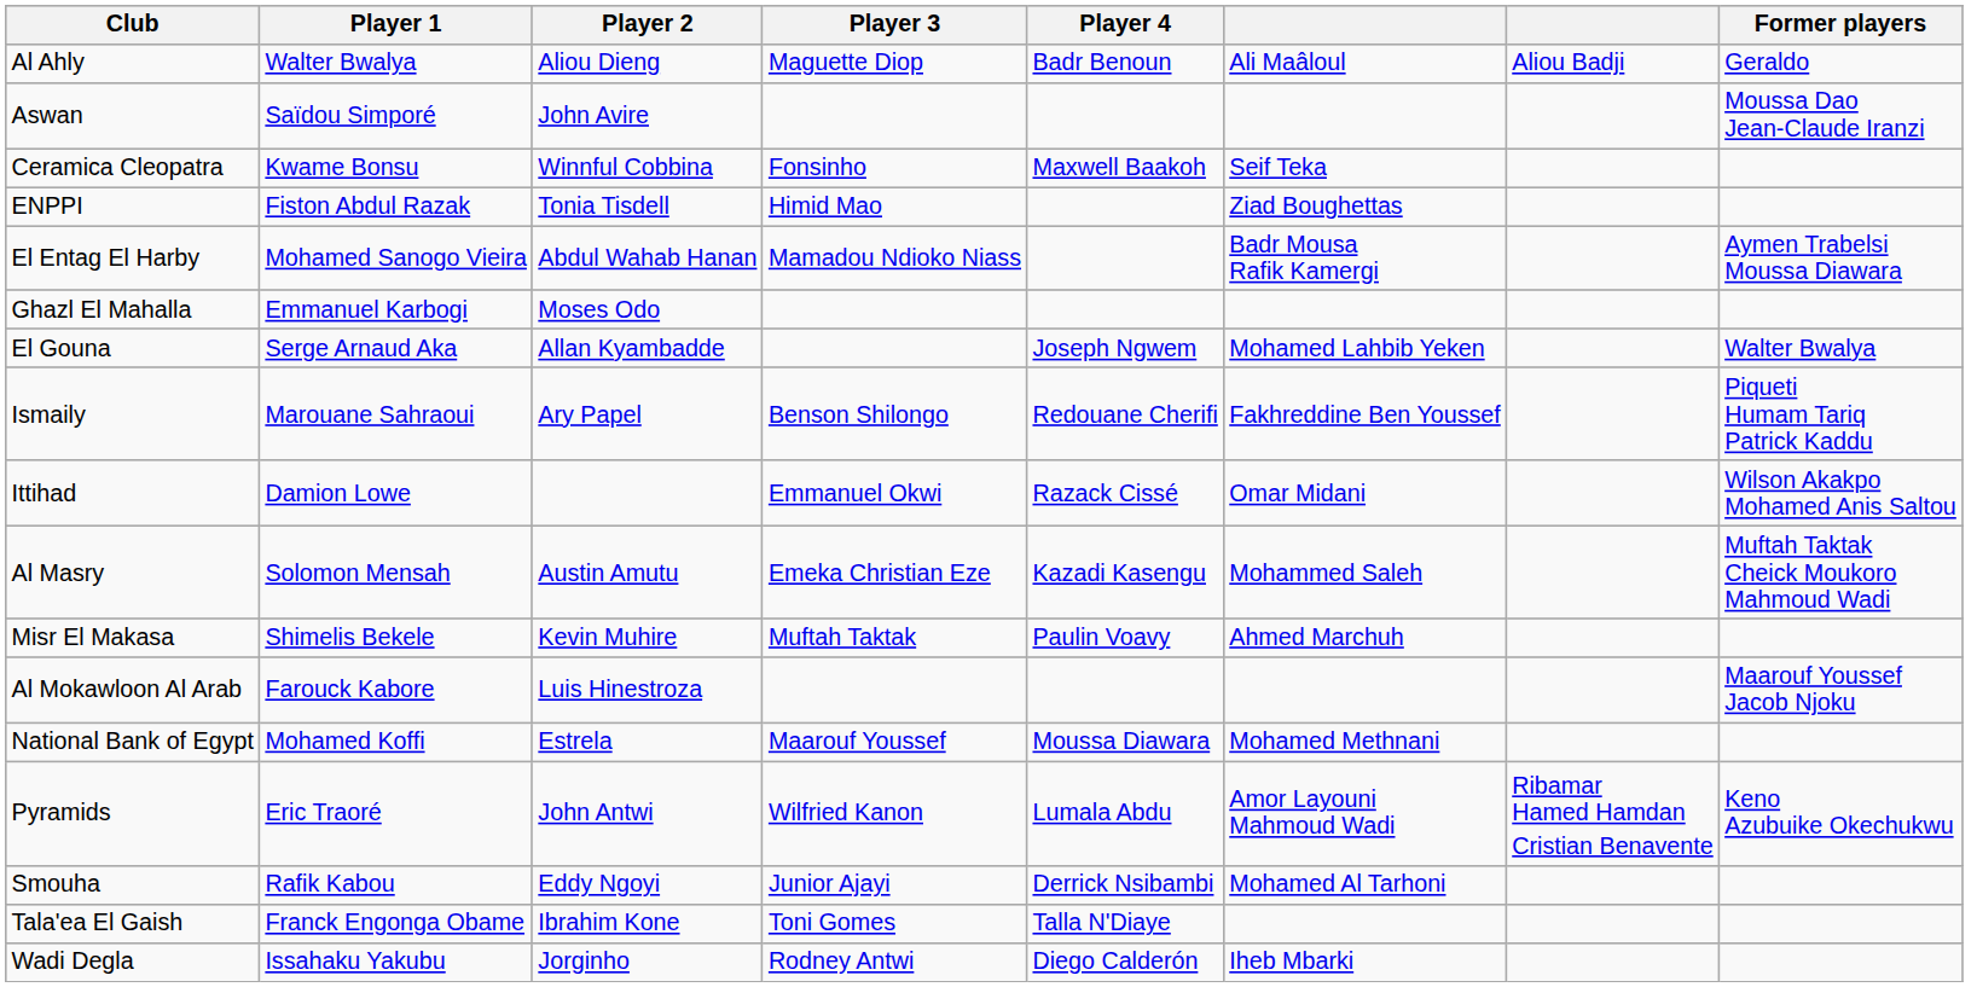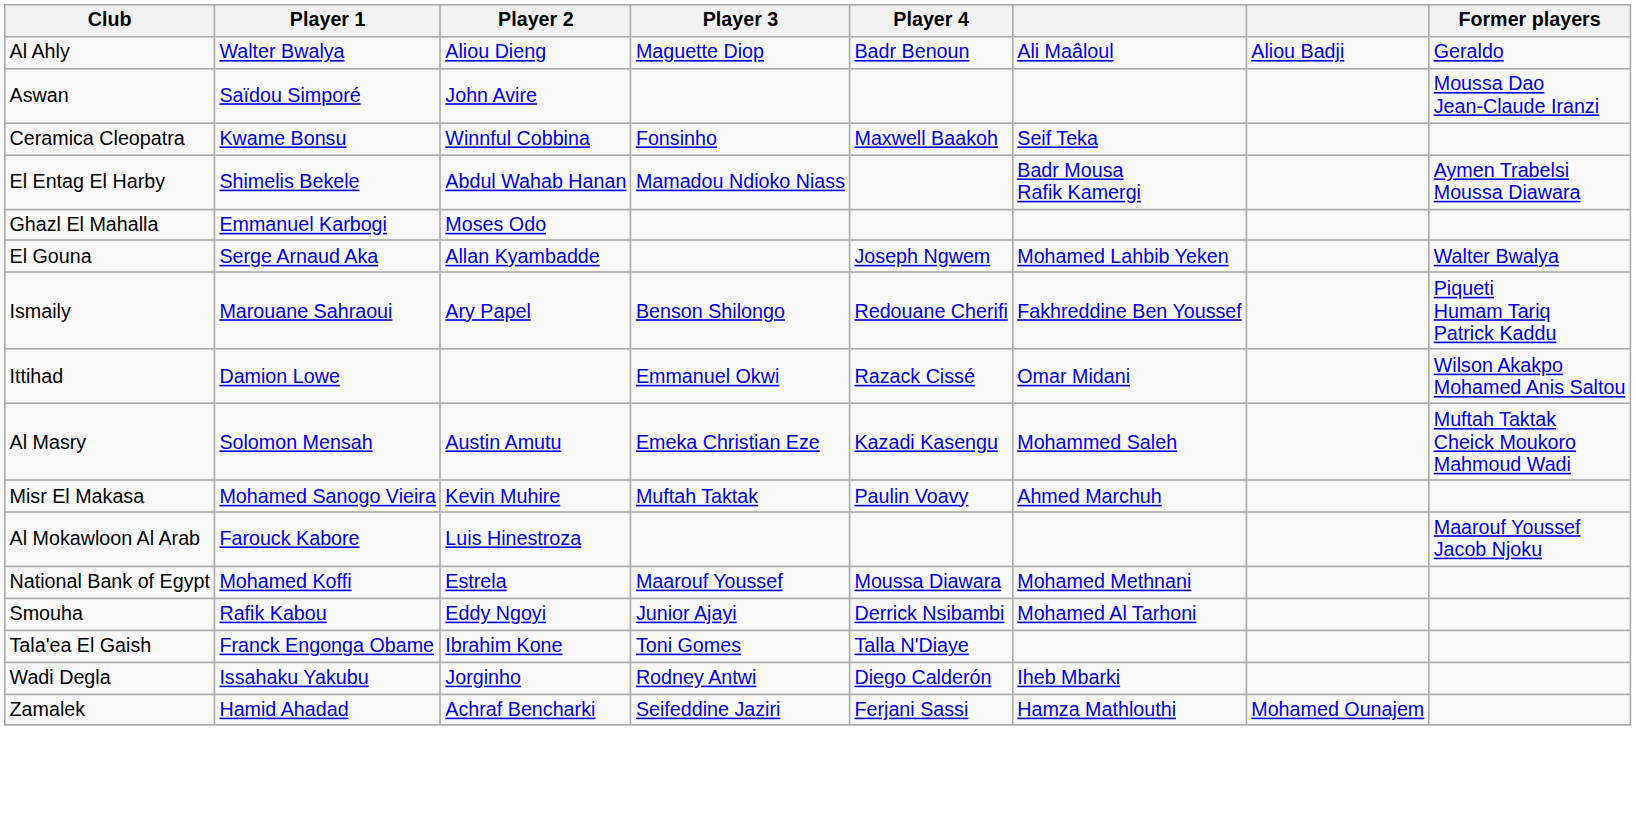 <table class="wikitable" style="font-size: 77%; white-space: nowrap">
 <tr>
 <th>Club</th>
 <th>Player 1</th>
 <th>Player 2</th>
 <th>Player 3</th>
 <th>Player 4</th>
 <th></th>
 <th></th>
 <th>Former players</th>
 </tr>
 <tr>
 <td>Al Ahly</td>
 <td> <a href='#'>Walter Bwalya</a></td>
 <td> <a href='#'>Aliou Dieng</a></td>
 <td> <a href='#'>Maguette Diop</a></td>
 <td> <a href='#'>Badr Benoun</a></td>
 <td> <a href='#'>Ali Maâloul</a></td>
 <td> <a href='#'>Aliou Badji</a></td>
 <td> <a href='#'>Geraldo</a></td>
 </tr>
 <tr>
 <td>Aswan</td>
 <td> <a href='#'>Saïdou Simporé</a></td>
 <td> <a href='#'>John Avire</a></td>
 <td></td>
 <td></td>
 <td></td>
 <td></td>
 <td> <a href='#'>Moussa Dao</a><br> <a href='#'>Jean-Claude Iranzi</a></td>
 </tr>
 <tr>
 <td>Ceramica Cleopatra</td>
 <td> <a href='#'>Kwame Bonsu</a></td>
 <td> <a href='#'>Winnful Cobbina</a></td>
 <td> <a href='#'>Fonsinho</a></td>
 <td> <a href='#'>Maxwell Baakoh</a></td>
 <td> <a href='#'>Seif Teka</a></td>
 <td></td>
 <td></td>
 </tr>
 <tr>
-<td>ENPPI</td>
-<td> <a href='#'>Fiston Abdul Razak</a></td>
-<td> <a href='#'>Tonia Tisdell</a></td>
-<td> <a href='#'>Himid Mao</a></td>
-<td></td>
-<td> <a href='#'>Ziad Boughettas</a></td>
-<td></td>
-<td></td>
-</tr>
-<tr>
 <td>El Entag El Harby</td>
-<td> <a href='#'>Mohamed Sanogo Vieira</a></td>
+<td> <a href='#'>Shimelis Bekele</a></td>
 <td> <a href='#'>Abdul Wahab Hanan</a></td>
 <td> <a href='#'>Mamadou Ndioko Niass</a></td>
 <td></td>
 <td> <a href='#'>Badr Mousa</a><br> <a href='#'>Rafik Kamergi</a></td>
 <td></td>
 <td> <a href='#'>Aymen Trabelsi</a><br> <a href='#'>Moussa Diawara</a></td>
 </tr>
 <tr>
 <td>Ghazl El Mahalla</td>
 <td> <a href='#'>Emmanuel Karbogi</a></td>
 <td> <a href='#'>Moses Odo</a></td>
 <td></td>
 <td></td>
 <td></td>
 <td></td>
 <td></td>
 </tr>
 <tr>
 <td>El Gouna</td>
 <td> <a href='#'>Serge Arnaud Aka</a></td>
 <td> <a href='#'>Allan Kyambadde</a></td>
 <td></td>
 <td> <a href='#'>Joseph Ngwem</a></td>
 <td> <a href='#'>Mohamed Lahbib Yeken</a></td>
 <td></td>
 <td> <a href='#'>Walter Bwalya</a></td>
 </tr>
 <tr>
 <td>Ismaily</td>
 <td> <a href='#'>Marouane Sahraoui</a></td>
 <td> <a href='#'>Ary Papel</a></td>
 <td> <a href='#'>Benson Shilongo</a></td>
 <td> <a href='#'>Redouane Cherifi</a></td>
 <td> <a href='#'>Fakhreddine Ben Youssef</a></td>
 <td></td>
 <td> <a href='#'>Piqueti</a><br> <a href='#'>Humam Tariq</a><br> <a href='#'>Patrick Kaddu</a></td>
 </tr>
 <tr>
 <td>Ittihad</td>
 <td> <a href='#'>Damion Lowe</a></td>
 <td></td>
 <td> <a href='#'>Emmanuel Okwi</a></td>
 <td> <a href='#'>Razack Cissé</a></td>
 <td> <a href='#'>Omar Midani</a></td>
 <td></td>
 <td> <a href='#'>Wilson Akakpo</a><br> <a href='#'>Mohamed Anis Saltou</a></td>
 </tr>
 <tr>
 <td>Al Masry</td>
 <td> <a href='#'>Solomon Mensah</a></td>
 <td> <a href='#'>Austin Amutu</a></td>
 <td> <a href='#'>Emeka Christian Eze</a></td>
 <td> <a href='#'>Kazadi Kasengu</a></td>
 <td> <a href='#'>Mohammed Saleh</a></td>
 <td></td>
 <td> <a href='#'>Muftah Taktak</a><br> <a href='#'>Cheick Moukoro</a><br> <a href='#'>Mahmoud Wadi</a></td>
 </tr>
 <tr>
 <td>Misr El Makasa</td>
-<td> <a href='#'>Shimelis Bekele</a></td>
+<td> <a href='#'>Mohamed Sanogo Vieira</a></td>
 <td> <a href='#'>Kevin Muhire</a></td>
 <td> <a href='#'>Muftah Taktak</a></td>
 <td> <a href='#'>Paulin Voavy</a></td>
 <td> <a href='#'>Ahmed Marchuh</a></td>
 <td></td>
 <td></td>
 </tr>
 <tr>
 <td>Al Mokawloon Al Arab</td>
 <td> <a href='#'>Farouck Kabore</a></td>
 <td> <a href='#'>Luis Hinestroza</a></td>
 <td></td>
 <td></td>
 <td></td>
 <td></td>
 <td> <a href='#'>Maarouf Youssef</a><br> <a href='#'>Jacob Njoku</a></td>
 </tr>
 <tr>
 <td>National Bank of Egypt</td>
 <td> <a href='#'>Mohamed Koffi</a></td>
 <td> <a href='#'>Estrela</a></td>
 <td> <a href='#'>Maarouf Youssef</a></td>
 <td> <a href='#'>Moussa Diawara</a></td>
 <td> <a href='#'>Mohamed Methnani</a></td>
 <td></td>
 <td></td>
-</tr>
-<tr>
-<td>Pyramids</td>
-<td> <a href='#'>Eric Traoré</a></td>
-<td> <a href='#'>John Antwi</a></td>
-<td> <a href='#'>Wilfried Kanon</a></td>
-<td> <a href='#'>Lumala Abdu</a></td>
-<td> <a href='#'>Amor Layouni</a><br> <a href='#'>Mahmoud Wadi</a></td>
-<td> <a href='#'>Ribamar</a><sup></sup><br> <a href='#'>Hamed Hamdan</a><br> <a href='#'>Cristian Benavente</a><sup></sup></td>
-<td> <a href='#'>Keno</a><br> <a href='#'>Azubuike Okechukwu</a></td>
 </tr>
 <tr>
 <td>Smouha</td>
 <td> <a href='#'>Rafik Kabou</a></td>
 <td> <a href='#'>Eddy Ngoyi</a></td>
 <td> <a href='#'>Junior Ajayi</a></td>
 <td> <a href='#'>Derrick Nsibambi</a></td>
 <td> <a href='#'>Mohamed Al Tarhoni</a></td>
 <td></td>
 <td></td>
 </tr>
 <tr>
 <td>Tala'ea El Gaish</td>
 <td> <a href='#'>Franck Engonga Obame</a></td>
 <td> <a href='#'>Ibrahim Kone</a></td>
 <td> <a href='#'>Toni Gomes</a></td>
 <td> <a href='#'>Talla N'Diaye</a></td>
 <td></td>
 <td></td>
 <td></td>
 </tr>
 <tr>
 <td>Wadi Degla</td>
 <td> <a href='#'>Issahaku Yakubu</a></td>
 <td> <a href='#'>Jorginho</a></td>
 <td> <a href='#'>Rodney Antwi</a></td>
 <td> <a href='#'>Diego Calderón</a></td>
 <td> <a href='#'>Iheb Mbarki</a></td>
 <td></td>
 <td></td>
 </tr>
+<tr>
+<td>Zamalek</td>
+<td> <a href='#'>Hamid Ahadad</a></td>
+<td> <a href='#'>Achraf Bencharki</a></td>
+<td> <a href='#'>Seifeddine Jaziri</a></td>
+<td> <a href='#'>Ferjani Sassi</a></td>
+<td> <a href='#'>Hamza Mathlouthi</a></td>
+<td> <a href='#'>Mohamed Ounajem</a></td>
+<td></td>
+</tr>
 </table>
